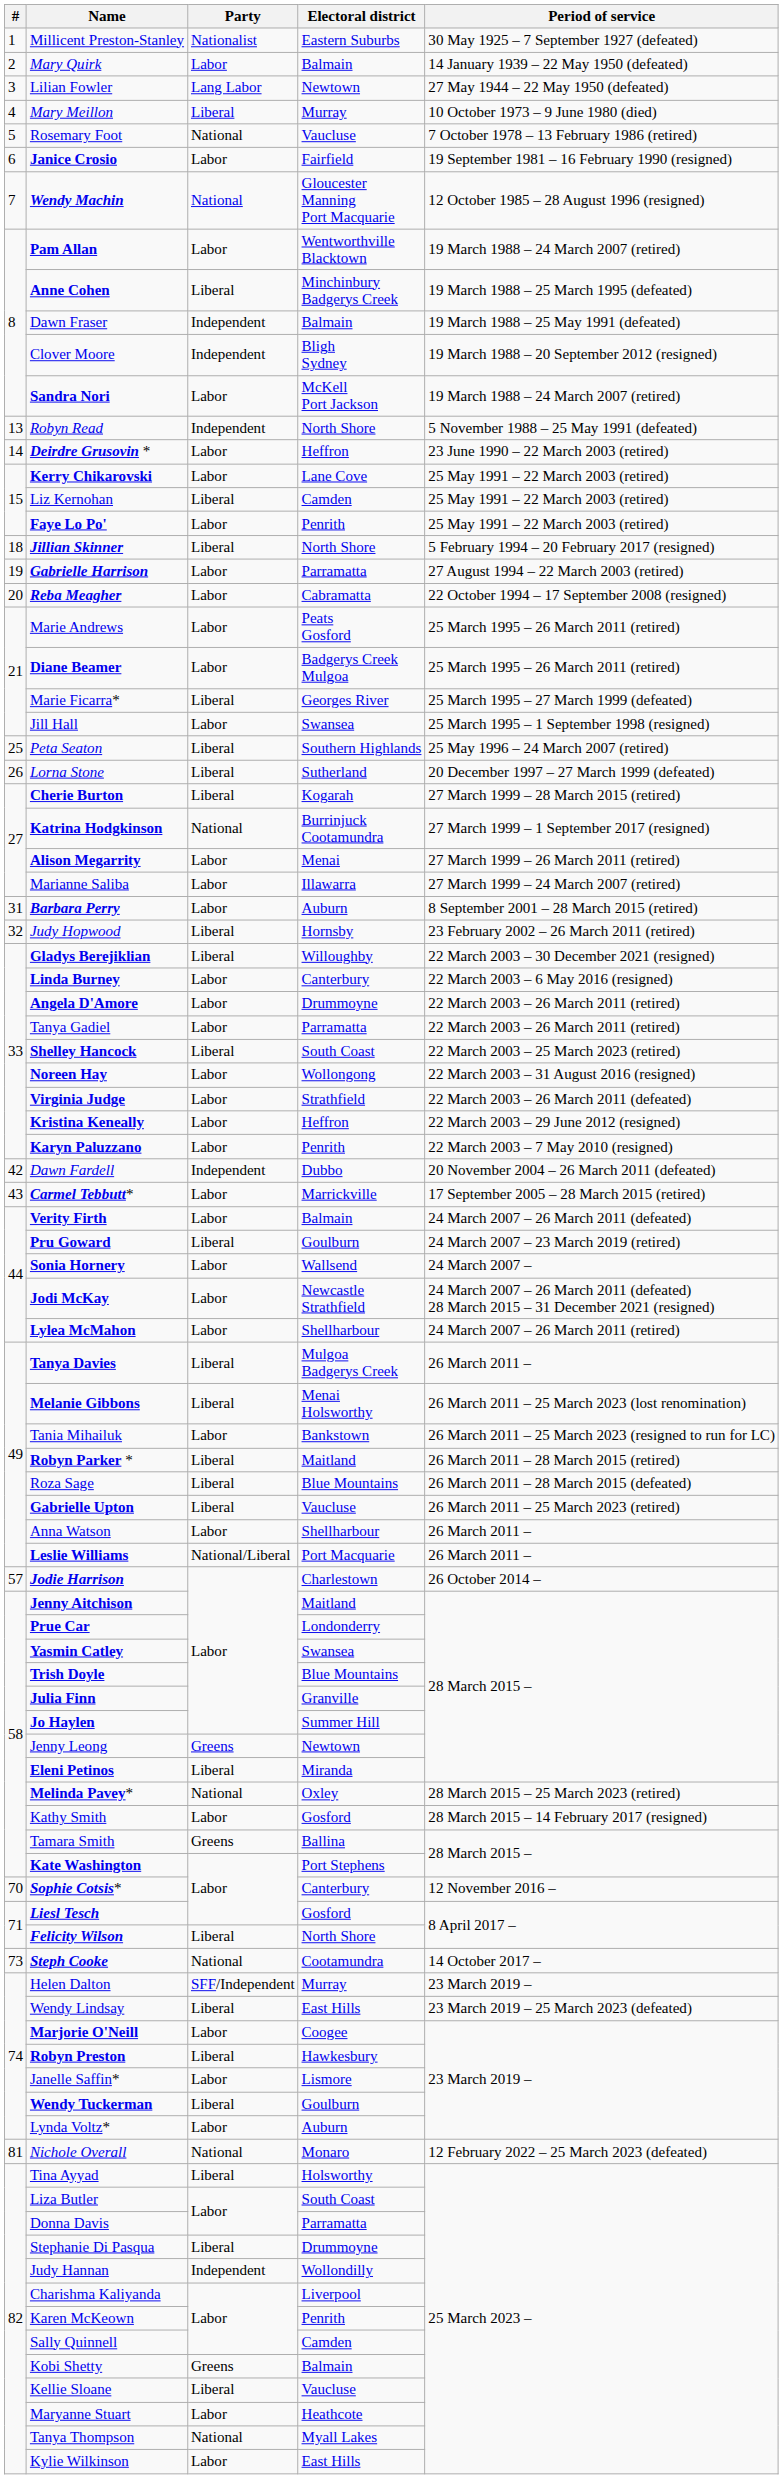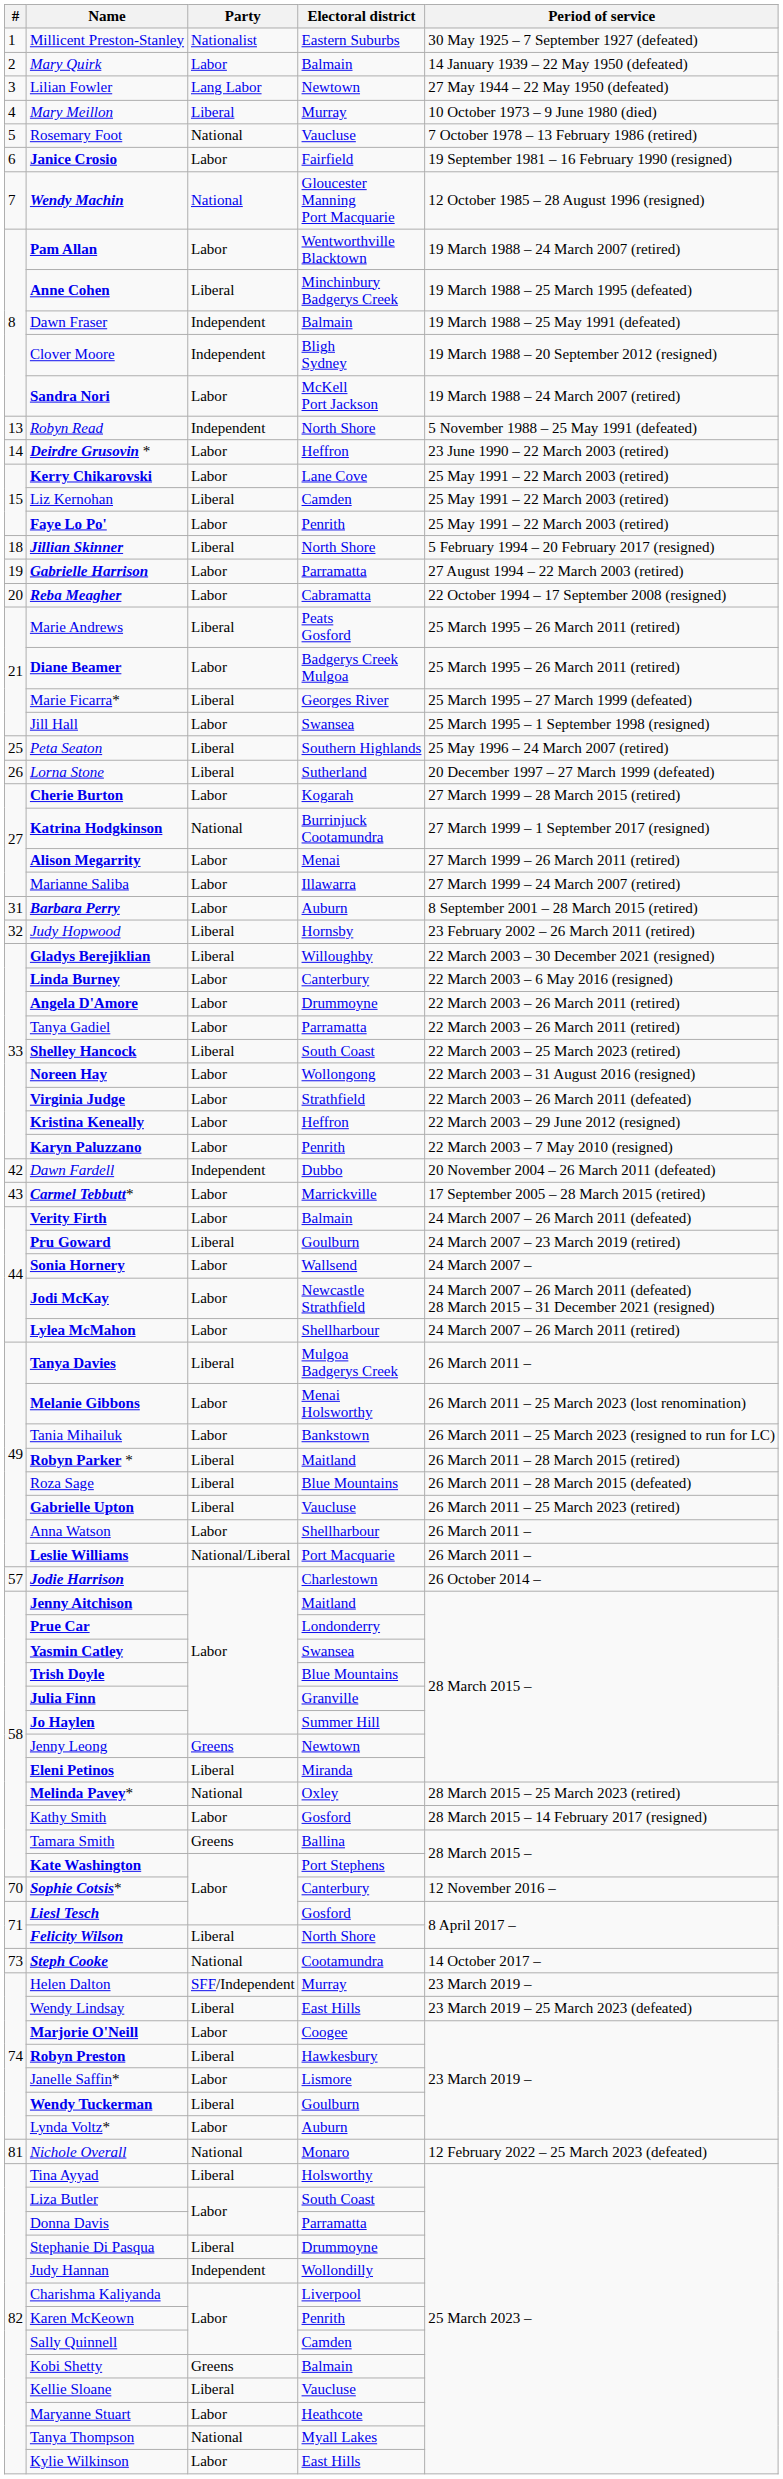 <table class="wikitable">
 <tr>
 <th>#</th>
 <th>Name</th>
 <th>Party</th>
 <th>Electoral district</th>
 <th>Period of service</th>
 </tr>
 <tr>
 <td>1</td>
 <td><a href='#'>Millicent Preston-Stanley</a></td>
 <td><a href='#'>Nationalist</a></td>
 <td><a href='#'>Eastern Suburbs</a></td>
 <td>30 May 1925 – 7 September 1927 (defeated)</td>
 </tr>
 <tr>
 <td>2</td>
 <td><em><a href='#'>Mary Quirk</a></em></td>
 <td><a href='#'>Labor</a></td>
 <td><a href='#'>Balmain</a></td>
 <td>14 January 1939 – 22 May 1950 (defeated)</td>
 </tr>
 <tr>
 <td>3</td>
 <td><a href='#'>Lilian Fowler</a></td>
 <td><a href='#'>Lang Labor</a></td>
 <td><a href='#'>Newtown</a></td>
 <td>27 May 1944 – 22 May 1950 (defeated)</td>
 </tr>
 <tr>
 <td>4</td>
 <td><em><a href='#'>Mary Meillon</a></em></td>
 <td><a href='#'>Liberal</a></td>
 <td><a href='#'>Murray</a></td>
 <td>10 October 1973 – 9 June 1980 (died)</td>
 </tr>
 <tr>
 <td>5</td>
 <td><a href='#'>Rosemary Foot</a></td>
 <td>National</td>
 <td><a href='#'>Vaucluse</a></td>
 <td>7 October 1978 – 13 February 1986 (retired)</td>
 </tr>
 <tr>
 <td>6</td>
 <td><strong><a href='#'>Janice Crosio</a></strong></td>
 <td>Labor</td>
 <td><a href='#'>Fairfield</a></td>
 <td>19 September 1981 – 16 February 1990 (resigned)</td>
 </tr>
 <tr>
 <td>7</td>
 <td><strong><em><a href='#'>Wendy Machin</a></em></strong></td>
 <td><a href='#'>National</a></td>
 <td><a href='#'>Gloucester</a><br><a href='#'>Manning</a><br><a href='#'>Port Macquarie</a></td>
 <td>12 October 1985 – 28 August 1996 (resigned)</td>
 </tr>
 <tr>
 <td rowspan=5>8</td>
 <td><strong><a href='#'>Pam Allan</a></strong></td>
 <td>Labor</td>
 <td><a href='#'>Wentworthville</a><br><a href='#'>Blacktown</a></td>
 <td>19 March 1988 – 24 March 2007 (retired)</td>
 </tr>
 <tr>
 <td><strong><a href='#'>Anne Cohen</a></strong></td>
 <td>Liberal</td>
 <td><a href='#'>Minchinbury</a><br><a href='#'>Badgerys Creek</a></td>
 <td>19 March 1988 – 25 March 1995 (defeated)</td>
 </tr>
 <tr>
 <td><a href='#'>Dawn Fraser</a></td>
 <td>Independent</td>
 <td><a href='#'>Balmain</a></td>
 <td>19 March 1988 – 25 May 1991 (defeated)</td>
 </tr>
 <tr>
 <td><a href='#'>Clover Moore</a></td>
 <td>Independent</td>
 <td><a href='#'>Bligh</a><br><a href='#'>Sydney</a></td>
 <td>19 March 1988 – 20 September 2012 (resigned)</td>
 </tr>
 <tr>
 <td><strong><a href='#'>Sandra Nori</a></strong></td>
 <td>Labor</td>
 <td><a href='#'>McKell</a><br><a href='#'>Port Jackson</a></td>
 <td>19 March 1988 – 24 March 2007 (retired)</td>
 </tr>
 <tr>
 <td>13</td>
 <td><em><a href='#'>Robyn Read</a></em></td>
 <td>Independent</td>
 <td><a href='#'>North Shore</a></td>
 <td>5 November 1988 – 25 May 1991 (defeated)</td>
 </tr>
 <tr>
 <td>14</td>
 <td><strong><em><a href='#'>Deirdre Grusovin</a></em></strong> *</td>
 <td>Labor</td>
 <td><a href='#'>Heffron</a></td>
 <td>23 June 1990 – 22 March 2003 (retired)</td>
 </tr>
 <tr>
 <td rowspan=3>15</td>
 <td><strong><a href='#'>Kerry Chikarovski</a></strong></td>
 <td>Labor</td>
 <td><a href='#'>Lane Cove</a></td>
 <td>25 May 1991 – 22 March 2003 (retired)</td>
 </tr>
 <tr>
 <td><a href='#'>Liz Kernohan</a></td>
 <td>Liberal</td>
 <td><a href='#'>Camden</a></td>
 <td>25 May 1991 – 22 March 2003 (retired)</td>
 </tr>
 <tr>
 <td><strong><a href='#'>Faye Lo Po'</a></strong></td>
 <td>Labor</td>
 <td><a href='#'>Penrith</a></td>
 <td>25 May 1991 – 22 March 2003 (retired)</td>
 </tr>
 <tr>
 <td>18</td>
 <td><strong><em><a href='#'>Jillian Skinner</a></em></strong></td>
 <td>Liberal</td>
 <td><a href='#'>North Shore</a></td>
 <td>5 February 1994 – 20 February 2017 (resigned)</td>
 </tr>
 <tr>
 <td>19</td>
 <td><strong><em><a href='#'>Gabrielle Harrison</a></em></strong></td>
 <td>Labor</td>
 <td><a href='#'>Parramatta</a></td>
 <td>27 August 1994 – 22 March 2003 (retired)</td>
 </tr>
 <tr>
 <td>20</td>
 <td><strong><em><a href='#'>Reba Meagher</a></em></strong></td>
 <td>Labor</td>
 <td><a href='#'>Cabramatta</a></td>
 <td>22 October 1994 – 17 September 2008 (resigned)</td>
 </tr>
 <tr>
 <td rowspan=4>21</td>
 <td><a href='#'>Marie Andrews</a></td>
-<td>Labor</td>
+<td>Liberal</td>
 <td><a href='#'>Peats</a><br><a href='#'>Gosford</a></td>
 <td>25 March 1995 – 26 March 2011 (retired)</td>
 </tr>
 <tr>
 <td><strong><a href='#'>Diane Beamer</a></strong></td>
 <td>Labor</td>
 <td><a href='#'>Badgerys Creek</a><br><a href='#'>Mulgoa</a></td>
 <td>25 March 1995 – 26 March 2011 (retired)</td>
 </tr>
 <tr>
 <td><a href='#'>Marie Ficarra</a>*</td>
 <td>Liberal</td>
 <td><a href='#'>Georges River</a></td>
 <td>25 March 1995 – 27 March 1999 (defeated)</td>
 </tr>
 <tr>
 <td><a href='#'>Jill Hall</a></td>
 <td>Labor</td>
 <td><a href='#'>Swansea</a></td>
 <td>25 March 1995 – 1 September 1998 (resigned)</td>
 </tr>
 <tr>
 <td>25</td>
 <td><em><a href='#'>Peta Seaton</a></em></td>
 <td>Liberal</td>
 <td><a href='#'>Southern Highlands</a></td>
 <td>25 May 1996 – 24 March 2007 (retired)</td>
 </tr>
 <tr>
 <td>26</td>
 <td><em><a href='#'>Lorna Stone</a></em></td>
 <td>Liberal</td>
 <td><a href='#'>Sutherland</a></td>
 <td>20 December 1997 – 27 March 1999 (defeated)</td>
 </tr>
 <tr>
 <td rowspan=4>27</td>
 <td><strong><a href='#'>Cherie Burton</a></strong></td>
-<td>Liberal</td>
+<td>Labor</td>
 <td><a href='#'>Kogarah</a></td>
 <td>27 March 1999 – 28 March 2015 (retired)</td>
 </tr>
 <tr>
 <td><strong><a href='#'>Katrina Hodgkinson</a></strong></td>
 <td>National</td>
 <td><a href='#'>Burrinjuck</a> <br> <a href='#'>Cootamundra</a></td>
 <td>27 March 1999 – 1 September 2017 (resigned)</td>
 </tr>
 <tr>
 <td><strong><a href='#'>Alison Megarrity</a></strong></td>
 <td>Labor</td>
 <td><a href='#'>Menai</a></td>
 <td>27 March 1999 – 26 March 2011 (retired)</td>
 </tr>
 <tr>
 <td><a href='#'>Marianne Saliba</a></td>
 <td>Labor</td>
 <td><a href='#'>Illawarra</a></td>
 <td>27 March 1999 – 24 March 2007 (retired)</td>
 </tr>
 <tr>
 <td>31</td>
 <td><strong><em><a href='#'>Barbara Perry</a></em></strong></td>
 <td>Labor</td>
 <td><a href='#'>Auburn</a></td>
 <td>8 September 2001 – 28 March 2015 (retired)</td>
 </tr>
 <tr>
 <td>32</td>
 <td><em><a href='#'>Judy Hopwood</a></em></td>
 <td>Liberal</td>
 <td><a href='#'>Hornsby</a></td>
 <td>23 February 2002 – 26 March 2011 (retired)</td>
 </tr>
 <tr>
 <td rowspan=9>33</td>
 <td><strong><a href='#'>Gladys Berejiklian</a></strong></td>
 <td>Liberal</td>
 <td><a href='#'>Willoughby</a></td>
 <td>22 March 2003 – 30 December 2021 (resigned)</td>
 </tr>
 <tr>
 <td><strong><a href='#'>Linda Burney</a></strong></td>
 <td>Labor</td>
 <td><a href='#'>Canterbury</a></td>
 <td>22 March 2003 – 6 May 2016 (resigned)</td>
 </tr>
 <tr>
 <td><strong><a href='#'>Angela D'Amore</a></strong></td>
 <td>Labor</td>
 <td><a href='#'>Drummoyne</a></td>
 <td>22 March 2003 – 26 March 2011 (retired)</td>
 </tr>
 <tr>
 <td><a href='#'>Tanya Gadiel</a></td>
 <td>Labor</td>
 <td><a href='#'>Parramatta</a></td>
 <td>22 March 2003 – 26 March 2011 (retired)</td>
 </tr>
 <tr>
 <td><strong><a href='#'>Shelley Hancock</a></strong></td>
 <td>Liberal</td>
 <td><a href='#'>South Coast</a></td>
 <td>22 March 2003 – 25 March 2023 (retired)</td>
 </tr>
 <tr>
 <td><strong><a href='#'>Noreen Hay</a></strong></td>
 <td>Labor</td>
 <td><a href='#'>Wollongong</a></td>
 <td>22 March 2003 – 31 August 2016 (resigned)</td>
 </tr>
 <tr>
 <td><strong><a href='#'>Virginia Judge</a></strong></td>
 <td>Labor</td>
 <td><a href='#'>Strathfield</a></td>
 <td>22 March 2003 – 26 March 2011 (defeated)</td>
 </tr>
 <tr>
 <td><strong><a href='#'>Kristina Keneally</a></strong></td>
 <td>Labor</td>
 <td><a href='#'>Heffron</a></td>
 <td>22 March 2003 – 29 June 2012 (resigned)</td>
 </tr>
 <tr>
 <td><strong><a href='#'>Karyn Paluzzano</a></strong></td>
 <td>Labor</td>
 <td><a href='#'>Penrith</a></td>
 <td>22 March 2003 – 7 May 2010 (resigned)</td>
 </tr>
 <tr>
 <td>42</td>
 <td><em><a href='#'>Dawn Fardell</a></em></td>
 <td>Independent</td>
 <td><a href='#'>Dubbo</a></td>
 <td>20 November 2004 – 26 March 2011 (defeated)</td>
 </tr>
 <tr>
 <td>43</td>
 <td><strong><em><a href='#'>Carmel Tebbutt</a></em></strong>*</td>
 <td>Labor</td>
 <td><a href='#'>Marrickville</a></td>
 <td>17 September 2005 – 28 March 2015 (retired)</td>
 </tr>
 <tr>
 <td rowspan=5>44</td>
 <td><strong><a href='#'>Verity Firth</a></strong></td>
 <td>Labor</td>
 <td><a href='#'>Balmain</a></td>
 <td>24 March 2007 – 26 March 2011 (defeated)</td>
 </tr>
 <tr>
 <td><strong><a href='#'>Pru Goward</a></strong></td>
 <td>Liberal</td>
 <td><a href='#'>Goulburn</a></td>
 <td>24 March 2007 – 23 March 2019 (retired)</td>
 </tr>
 <tr>
 <td><strong><a href='#'>Sonia Hornery</a></strong></td>
 <td>Labor</td>
 <td><a href='#'>Wallsend</a></td>
 <td>24 March 2007 –</td>
 </tr>
 <tr>
 <td><strong><a href='#'>Jodi McKay</a></strong></td>
 <td>Labor</td>
 <td><a href='#'>Newcastle</a> <br> <a href='#'>Strathfield</a></td>
 <td>24 March 2007 – 26 March 2011 (defeated) <br> 28 March 2015 – 31 December 2021 (resigned)</td>
 </tr>
 <tr>
 <td><strong><a href='#'>Lylea McMahon</a></strong></td>
 <td>Labor</td>
 <td><a href='#'>Shellharbour</a></td>
 <td>24 March 2007 – 26 March 2011 (retired)</td>
 </tr>
 <tr>
 <td rowspan=8>49</td>
 <td><strong><a href='#'>Tanya Davies</a></strong></td>
 <td>Liberal</td>
 <td><a href='#'>Mulgoa</a><br><a href='#'>Badgerys Creek</a></td>
 <td>26 March 2011 –</td>
 </tr>
 <tr>
 <td><strong><a href='#'>Melanie Gibbons</a></strong></td>
-<td>Liberal</td>
+<td>Labor</td>
 <td><a href='#'>Menai</a> <br> <a href='#'>Holsworthy</a></td>
 <td>26 March 2011 – 25 March 2023 (lost renomination)</td>
 </tr>
 <tr>
 <td><a href='#'>Tania Mihailuk</a></td>
 <td>Labor</td>
 <td><a href='#'>Bankstown</a></td>
 <td>26 March 2011 – 25 March 2023 (resigned to run for LC)</td>
 </tr>
 <tr>
 <td><strong><a href='#'>Robyn Parker</a></strong> *</td>
 <td>Liberal</td>
 <td><a href='#'>Maitland</a></td>
 <td>26 March 2011 – 28 March 2015 (retired)</td>
 </tr>
 <tr>
 <td><a href='#'>Roza Sage</a></td>
 <td>Liberal</td>
 <td><a href='#'>Blue Mountains</a></td>
 <td>26 March 2011 – 28 March 2015 (defeated)</td>
 </tr>
 <tr>
 <td><strong><a href='#'>Gabrielle Upton</a></strong></td>
 <td>Liberal</td>
 <td><a href='#'>Vaucluse</a></td>
 <td>26 March 2011 – 25 March 2023 (retired)</td>
 </tr>
 <tr>
 <td><a href='#'>Anna Watson</a></td>
 <td>Labor</td>
 <td><a href='#'>Shellharbour</a></td>
 <td>26 March 2011 –</td>
 </tr>
 <tr>
 <td><strong><a href='#'>Leslie Williams</a></strong></td>
 <td>National/Liberal</td>
 <td><a href='#'>Port Macquarie</a></td>
 <td>26 March 2011 –</td>
 </tr>
 <tr>
 <td>57</td>
 <td><strong><em><a href='#'>Jodie Harrison</a></em></strong></td>
 <td rowspan=7>Labor</td>
 <td><a href='#'>Charlestown</a></td>
 <td>26 October 2014 –</td>
 </tr>
 <tr>
 <td rowspan=12>58</td>
 <td><strong><a href='#'>Jenny Aitchison</a></strong></td>
 <td><a href='#'>Maitland</a></td>
 <td rowspan=8>28 March 2015 –</td>
 </tr>
 <tr>
 <td><strong><a href='#'>Prue Car</a></strong></td>
 <td><a href='#'>Londonderry</a></td>
 </tr>
 <tr>
 <td><strong><a href='#'>Yasmin Catley</a></strong></td>
 <td><a href='#'>Swansea</a></td>
 </tr>
 <tr>
 <td><strong><a href='#'>Trish Doyle</a></strong></td>
 <td><a href='#'>Blue Mountains</a></td>
 </tr>
 <tr>
 <td><strong><a href='#'>Julia Finn</a></strong></td>
 <td><a href='#'>Granville</a></td>
 </tr>
 <tr>
 <td><strong><a href='#'>Jo Haylen</a></strong></td>
 <td><a href='#'>Summer Hill</a></td>
 </tr>
 <tr>
 <td><a href='#'>Jenny Leong</a></td>
 <td><a href='#'>Greens</a></td>
 <td><a href='#'>Newtown</a></td>
 </tr>
 <tr>
 <td><strong><a href='#'>Eleni Petinos</a></strong></td>
 <td>Liberal</td>
 <td><a href='#'>Miranda</a></td>
 </tr>
 <tr>
 <td><strong><a href='#'>Melinda Pavey</a></strong>*</td>
 <td>National</td>
 <td><a href='#'>Oxley</a></td>
 <td>28 March 2015 – 25 March 2023 (retired)</td>
 </tr>
 <tr>
 <td><a href='#'>Kathy Smith</a></td>
 <td>Labor</td>
 <td><a href='#'>Gosford</a></td>
 <td>28 March 2015 – 14 February 2017 (resigned)</td>
 </tr>
 <tr>
 <td><a href='#'>Tamara Smith</a></td>
 <td>Greens</td>
 <td><a href='#'>Ballina</a></td>
 <td rowspan=2>28 March 2015 –</td>
 </tr>
 <tr>
 <td><strong><a href='#'>Kate Washington</a></strong></td>
 <td rowspan=3>Labor</td>
 <td><a href='#'>Port Stephens</a></td>
 </tr>
 <tr>
 <td>70</td>
 <td><strong><em><a href='#'>Sophie Cotsis</a></em></strong>*</td>
 <td><a href='#'>Canterbury</a></td>
 <td>12 November 2016 –</td>
 </tr>
 <tr>
 <td rowspan=2>71</td>
 <td><strong><em><a href='#'>Liesl Tesch</a></em></strong></td>
 <td><a href='#'>Gosford</a></td>
 <td rowspan=2>8 April 2017 –</td>
 </tr>
 <tr>
 <td><strong><em><a href='#'>Felicity Wilson</a></em></strong></td>
 <td>Liberal</td>
 <td><a href='#'>North Shore</a></td>
 </tr>
 <tr>
 <td>73</td>
 <td><strong><em><a href='#'>Steph Cooke</a></em></strong></td>
 <td>National</td>
 <td><a href='#'>Cootamundra</a></td>
 <td>14 October 2017 –</td>
 </tr>
 <tr>
 <td rowspan=7>74</td>
 <td><a href='#'>Helen Dalton</a></td>
 <td><a href='#'>SFF</a>/Independent</td>
 <td><a href='#'>Murray</a></td>
 <td>23 March 2019 –</td>
 </tr>
 <tr>
 <td><a href='#'>Wendy Lindsay</a></td>
 <td>Liberal</td>
 <td><a href='#'>East Hills</a></td>
 <td>23 March 2019 – 25 March 2023 (defeated)</td>
 </tr>
 <tr>
 <td><strong><a href='#'>Marjorie O'Neill</a></strong></td>
 <td>Labor</td>
 <td><a href='#'>Coogee</a></td>
 <td rowspan=5>23 March 2019 –</td>
 </tr>
 <tr>
 <td><strong><a href='#'>Robyn Preston</a></strong></td>
 <td>Liberal</td>
 <td><a href='#'>Hawkesbury</a></td>
 </tr>
 <tr>
 <td><a href='#'>Janelle Saffin</a>*</td>
 <td>Labor</td>
 <td><a href='#'>Lismore</a></td>
 </tr>
 <tr>
 <td><strong><a href='#'>Wendy Tuckerman</a></strong></td>
 <td>Liberal</td>
 <td><a href='#'>Goulburn</a></td>
 </tr>
 <tr>
 <td><a href='#'>Lynda Voltz</a>*</td>
 <td>Labor</td>
 <td><a href='#'>Auburn</a></td>
 </tr>
 <tr>
 <td>81</td>
 <td><em><a href='#'>Nichole Overall</a></em></td>
 <td>National</td>
 <td><a href='#'>Monaro</a></td>
 <td>12 February 2022 – 25 March 2023 (defeated)</td>
 </tr>
 <tr>
 <td rowspan=13>82</td>
 <td><a href='#'>Tina Ayyad</a></td>
 <td>Liberal</td>
 <td><a href='#'>Holsworthy</a></td>
 <td rowspan=13>25 March 2023 –</td>
 </tr>
 <tr>
 <td><a href='#'>Liza Butler</a></td>
 <td rowspan=2>Labor</td>
 <td><a href='#'>South Coast</a></td>
 </tr>
 <tr>
 <td><a href='#'>Donna Davis</a></td>
 <td><a href='#'>Parramatta</a></td>
 </tr>
 <tr>
 <td><a href='#'>Stephanie Di Pasqua</a></td>
 <td>Liberal</td>
 <td><a href='#'>Drummoyne</a></td>
 </tr>
 <tr>
 <td><a href='#'>Judy Hannan</a></td>
 <td>Independent</td>
 <td><a href='#'>Wollondilly</a></td>
 </tr>
 <tr>
 <td><a href='#'>Charishma Kaliyanda</a></td>
 <td rowspan=3>Labor</td>
 <td><a href='#'>Liverpool</a></td>
 </tr>
 <tr>
 <td><a href='#'>Karen McKeown</a></td>
 <td><a href='#'>Penrith</a></td>
 </tr>
 <tr>
 <td><a href='#'>Sally Quinnell</a></td>
 <td><a href='#'>Camden</a></td>
 </tr>
 <tr>
 <td><a href='#'>Kobi Shetty</a></td>
 <td>Greens</td>
 <td><a href='#'>Balmain</a></td>
 </tr>
 <tr>
 <td><a href='#'>Kellie Sloane</a></td>
 <td>Liberal</td>
 <td><a href='#'>Vaucluse</a></td>
 </tr>
 <tr>
 <td><a href='#'>Maryanne Stuart</a></td>
 <td>Labor</td>
 <td><a href='#'>Heathcote</a></td>
 </tr>
 <tr>
 <td><a href='#'>Tanya Thompson</a></td>
 <td>National</td>
 <td><a href='#'>Myall Lakes</a></td>
 </tr>
 <tr>
 <td><a href='#'>Kylie Wilkinson</a></td>
 <td>Labor</td>
 <td><a href='#'>East Hills</a></td>
 </tr>
 </table>
